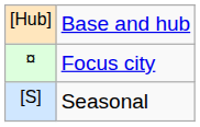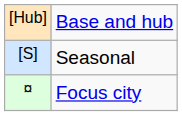 <table class="wikitable">
 <tr>
 <td style="background-color: #FFE6BD" align=center><sup>[Hub]</sup></td>
 <td><a href='#'>Base and hub</a></td>
 </tr>
 <tr>
+<td style="background-color: #D0E7FF" align=center><sup>[S]</sup></td>
+<td>Seasonal</td>
+</tr>
+<tr>
 <td style="background-color:#DDFFDD" width=20pt align=center><sup>¤</sup></td>
 <td><a href='#'>Focus city</a></td>
 </tr>
-<tr>
-<td style="background-color: #D0E7FF" align=center><sup>[S]</sup></td>
-<td>Seasonal</td>
-</tr>
 </table>
